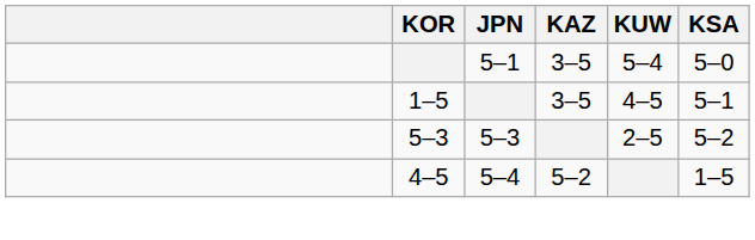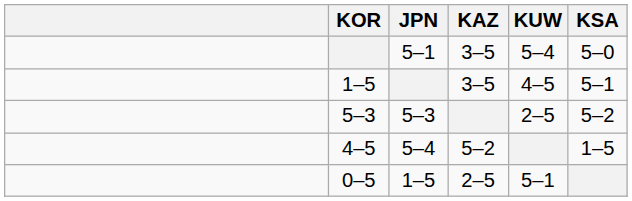 <table class="wikitable" style="text-align:center">
 <tr>
 <th width="250"> </th>
 <th width="40">KOR</th>
 <th width="40">JPN</th>
 <th width="40">KAZ</th>
 <th width="40">KUW</th>
 <th width="40">KSA</th>
 </tr>
 <tr>
 <td align=left></td>
 <th></th>
 <td>5–1</td>
 <td>3–5</td>
 <td>5–4</td>
 <td>5–0</td>
 </tr>
 <tr>
 <td align=left></td>
 <td>1–5</td>
 <th></th>
 <td>3–5</td>
 <td>4–5</td>
 <td>5–1</td>
 </tr>
 <tr>
 <td align=left></td>
 <td>5–3</td>
 <td>5–3</td>
 <th></th>
 <td>2–5</td>
 <td>5–2</td>
 </tr>
 <tr>
 <td align=left></td>
 <td>4–5</td>
 <td>5–4</td>
 <td>5–2</td>
 <th></th>
 <td>1–5</td>
 </tr>
+<tr>
+<td align=left></td>
+<td>0–5</td>
+<td>1–5</td>
+<td>2–5</td>
+<td>5–1</td>
+<th></th>
+</tr>
 </table>
